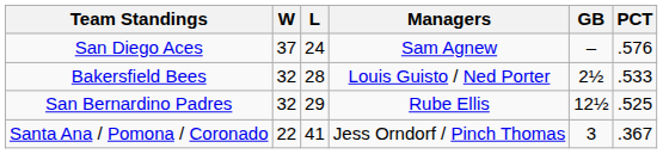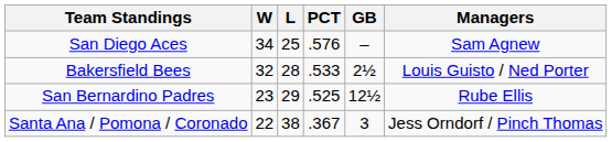 <table class="wikitable" style="text-align:center">
 <tr>
 <th>Team Standings</th>
 <th>W</th>
 <th>L</th>
+<th>PCT</th>
+<th>GB</th>
 <th>Managers</th>
-<th>GB</th>
-<th>PCT</th>
 </tr>
 <tr>
 <td><a href='#'>San Diego Aces</a></td>
-<td>37</td>
-<td>24</td>
+<td>34</td>
+<td>25</td>
+<td>.576</td>
+<td>–</td>
 <td><a href='#'>Sam Agnew</a></td>
-<td>–</td>
-<td>.576</td>
 </tr>
 <tr>
 <td><a href='#'>Bakersfield Bees</a></td>
 <td>32</td>
 <td>28</td>
+<td>.533</td>
+<td>2½</td>
 <td><a href='#'>Louis Guisto</a> / <a href='#'>Ned Porter</a></td>
-<td>2½</td>
-<td>.533</td>
 </tr>
 <tr>
 <td><a href='#'>San Bernardino Padres</a></td>
-<td>32</td>
+<td>23</td>
 <td>29</td>
+<td>.525</td>
+<td>12½</td>
 <td><a href='#'>Rube Ellis</a></td>
-<td>12½</td>
-<td>.525</td>
 </tr>
 <tr>
 <td><a href='#'>Santa Ana</a> / <a href='#'>Pomona</a> / <a href='#'>Coronado</a></td>
 <td>22</td>
-<td>41</td>
+<td>38</td>
+<td>.367</td>
+<td>3</td>
 <td>Jess Orndorf / <a href='#'>Pinch Thomas</a></td>
-<td>3</td>
-<td>.367</td>
 </tr>
 </table>
